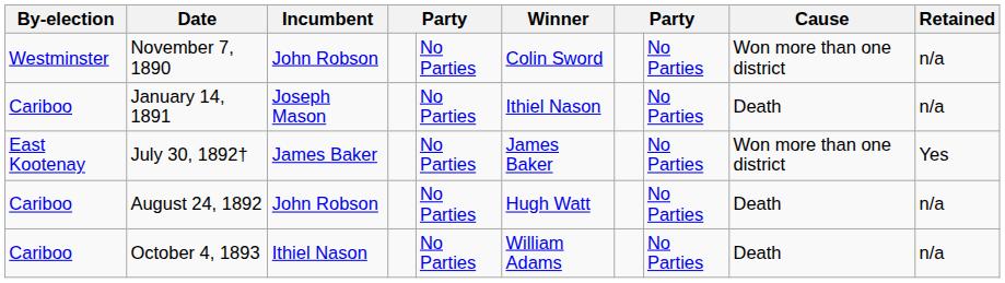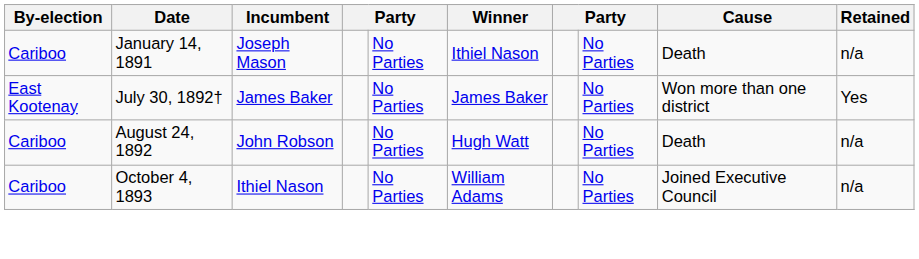 <table class=wikitable style="width:100%">
 <tr>
 <th>By-election</th>
 <th>Date</th>
 <th>Incumbent</th>
 <th colspan=2>Party</th>
 <th>Winner</th>
 <th colspan=2>Party</th>
 <th>Cause</th>
 <th>Retained</th>
-</tr>
-<tr>
-<td><a href='#'>Westminster</a></td>
-<td>November 7, 1890</td>
-<td><a href='#'>John Robson</a></td>
-<td>    </td>
-<td><a href='#'>No Parties</a></td>
-<td><a href='#'>Colin Sword</a></td>
-<td>    </td>
-<td><a href='#'>No Parties</a></td>
-<td>Won more than one district</td>
-<td>n/a</td>
 </tr>
 <tr>
 <td><a href='#'>Cariboo</a></td>
 <td>January 14, 1891</td>
 <td><a href='#'>Joseph Mason</a></td>
 <td>    </td>
 <td><a href='#'>No Parties</a></td>
 <td><a href='#'>Ithiel Nason</a></td>
 <td>    </td>
 <td><a href='#'>No Parties</a></td>
 <td>Death</td>
 <td>n/a</td>
 </tr>
 <tr>
 <td><a href='#'>East Kootenay</a></td>
 <td>July 30, 1892†</td>
 <td><a href='#'>James Baker</a></td>
 <td>    </td>
 <td><a href='#'>No Parties</a></td>
 <td><a href='#'>James Baker</a></td>
 <td>    </td>
 <td><a href='#'>No Parties</a></td>
 <td>Won more than one district</td>
 <td>Yes</td>
 </tr>
 <tr>
 <td><a href='#'>Cariboo</a></td>
 <td>August 24, 1892</td>
 <td><a href='#'>John Robson</a></td>
 <td>    </td>
 <td><a href='#'>No Parties</a></td>
 <td><a href='#'>Hugh Watt</a></td>
 <td>    </td>
 <td><a href='#'>No Parties</a></td>
 <td>Death</td>
 <td>n/a</td>
 </tr>
 <tr>
 <td><a href='#'>Cariboo</a></td>
 <td>October 4, 1893</td>
 <td><a href='#'>Ithiel Nason</a></td>
 <td>    </td>
 <td><a href='#'>No Parties</a></td>
 <td><a href='#'>William Adams</a></td>
 <td>    </td>
 <td><a href='#'>No Parties</a></td>
-<td>Death</td>
+<td>Joined Executive Council</td>
 <td>n/a</td>
 </tr>
 </table>
